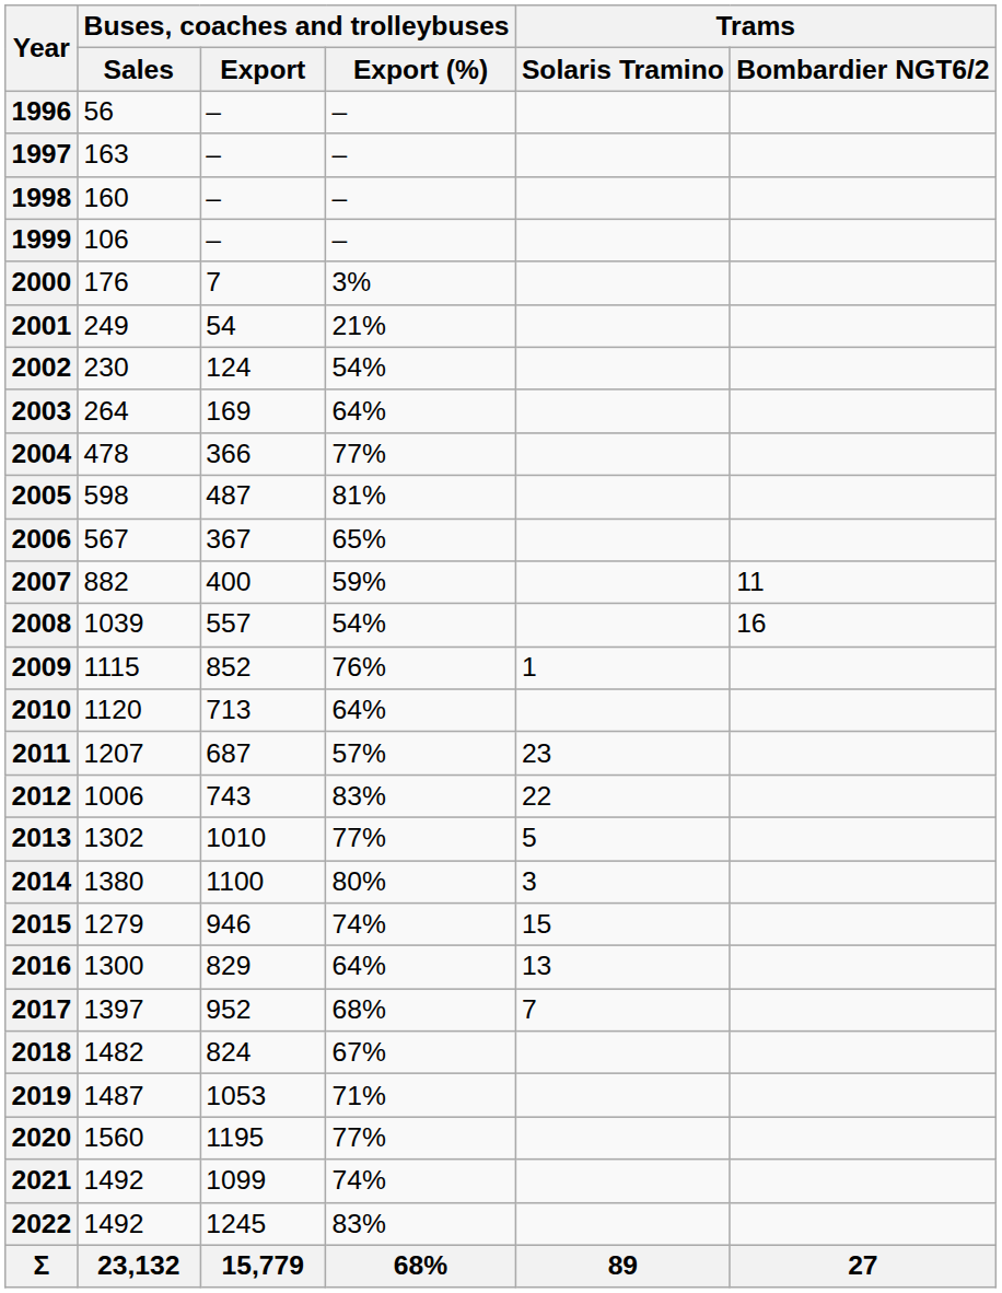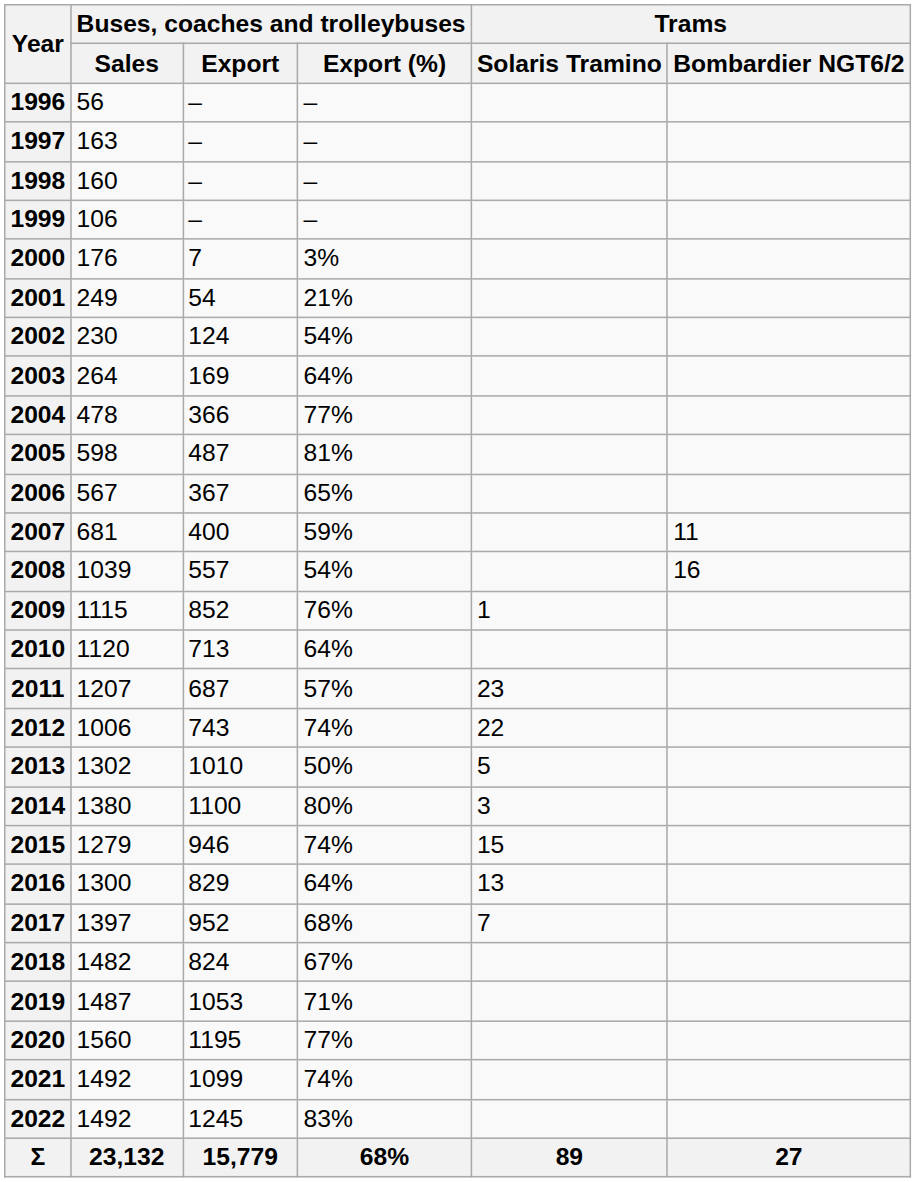 <table class="wikitable">
 <tr>
 <th rowspan="2">Year</th>
 <th colspan="3">Buses, coaches and trolleybuses</th>
 <th colspan="2">Trams</th>
 </tr>
 <tr>
 <th>Sales</th>
 <th>Export</th>
 <th>Export (%)</th>
 <th>Solaris Tramino</th>
 <th>Bombardier NGT6/2</th>
 </tr>
 <tr>
 <th>1996</th>
 <td>56</td>
 <td>–</td>
 <td>–</td>
 <td></td>
 <td></td>
 </tr>
 <tr>
 <th>1997</th>
 <td>163</td>
 <td>–</td>
 <td>–</td>
 <td></td>
 <td></td>
 </tr>
 <tr>
 <th>1998</th>
 <td>160</td>
 <td>–</td>
 <td>–</td>
 <td></td>
 <td></td>
 </tr>
 <tr>
 <th>1999</th>
 <td>106</td>
 <td>–</td>
 <td>–</td>
 <td></td>
 <td></td>
 </tr>
 <tr>
 <th>2000</th>
 <td>176</td>
 <td>7</td>
 <td>3%</td>
 <td></td>
 <td></td>
 </tr>
 <tr>
 <th>2001</th>
 <td>249</td>
 <td>54</td>
 <td>21%</td>
 <td></td>
 <td></td>
 </tr>
 <tr>
 <th>2002</th>
 <td>230</td>
 <td>124</td>
 <td>54%</td>
 <td></td>
 <td></td>
 </tr>
 <tr>
 <th>2003</th>
 <td>264</td>
 <td>169</td>
 <td>64%</td>
 <td></td>
 <td></td>
 </tr>
 <tr>
 <th>2004</th>
 <td>478</td>
 <td>366</td>
 <td>77%</td>
 <td></td>
 <td></td>
 </tr>
 <tr>
 <th>2005</th>
 <td>598</td>
 <td>487</td>
 <td>81%</td>
 <td></td>
 <td></td>
 </tr>
 <tr>
 <th>2006</th>
 <td>567</td>
 <td>367</td>
 <td>65%</td>
 <td></td>
 <td></td>
 </tr>
 <tr>
 <th>2007</th>
-<td>882</td>
+<td>681</td>
 <td>400</td>
 <td>59%</td>
 <td></td>
 <td>11</td>
 </tr>
 <tr>
 <th>2008</th>
 <td>1039</td>
 <td>557</td>
 <td>54%</td>
 <td></td>
 <td>16</td>
 </tr>
 <tr>
 <th>2009</th>
 <td>1115</td>
 <td>852</td>
 <td>76%</td>
 <td>1</td>
 <td></td>
 </tr>
 <tr>
 <th>2010</th>
 <td>1120</td>
 <td>713</td>
 <td>64%</td>
 <td></td>
 <td></td>
 </tr>
 <tr>
 <th>2011</th>
 <td>1207</td>
 <td>687</td>
 <td>57%</td>
 <td>23</td>
 <td></td>
 </tr>
 <tr>
 <th>2012</th>
 <td>1006</td>
 <td>743</td>
-<td>83%</td>
+<td>74%</td>
 <td>22</td>
 <td></td>
 </tr>
 <tr>
 <th>2013</th>
 <td>1302</td>
 <td>1010</td>
-<td>77%</td>
+<td>50%</td>
 <td>5</td>
 <td></td>
 </tr>
 <tr>
 <th>2014</th>
 <td>1380</td>
 <td>1100</td>
 <td>80%</td>
 <td>3</td>
 <td></td>
 </tr>
 <tr>
 <th>2015</th>
 <td>1279</td>
 <td>946</td>
 <td>74%</td>
 <td>15</td>
 <td></td>
 </tr>
 <tr>
 <th>2016</th>
 <td>1300</td>
 <td>829</td>
 <td>64%</td>
 <td>13</td>
 <td></td>
 </tr>
 <tr>
 <th>2017</th>
 <td>1397</td>
 <td>952</td>
 <td>68%</td>
 <td>7</td>
 <td></td>
 </tr>
 <tr>
 <th>2018</th>
 <td>1482</td>
 <td>824</td>
 <td>67%</td>
 <td></td>
 <td></td>
 </tr>
 <tr>
 <th>2019</th>
 <td>1487</td>
 <td>1053</td>
 <td>71%</td>
 <td></td>
 <td></td>
 </tr>
 <tr>
 <th>2020</th>
 <td>1560</td>
 <td>1195</td>
 <td>77%</td>
 <td></td>
 <td></td>
 </tr>
 <tr>
 <th>2021</th>
 <td>1492</td>
 <td>1099</td>
 <td>74%</td>
 <td></td>
 <td></td>
 </tr>
 <tr>
 <th>2022</th>
 <td>1492</td>
 <td>1245</td>
 <td>83%</td>
 <td></td>
 <td></td>
 </tr>
 <tr>
 <th>Σ</th>
 <th>23,132</th>
 <th>15,779</th>
 <th>68%</th>
 <th>89</th>
 <th>27</th>
 </tr>
 </table>
